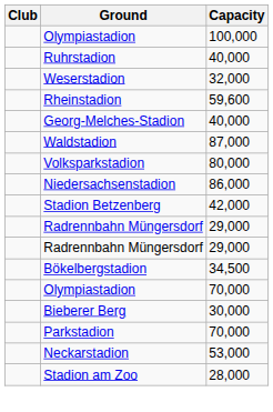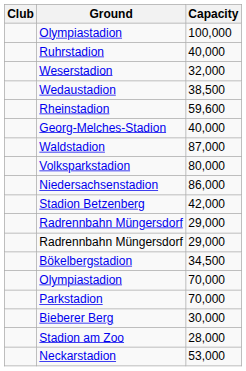 <table class="wikitable sortable">
 <tr>
 <th>Club</th>
 <th>Ground</th>
 <th>Capacity</th>
 </tr>
 <tr>
 <td></td>
 <td><a href='#'>Olympiastadion</a></td>
 <td>100,000</td>
 </tr>
 <tr>
 <td></td>
 <td><a href='#'>Ruhrstadion</a></td>
 <td>40,000</td>
 </tr>
 <tr>
 <td></td>
 <td><a href='#'>Weserstadion</a></td>
 <td>32,000</td>
+</tr>
+<tr>
+<td></td>
+<td><a href='#'>Wedaustadion</a></td>
+<td>38,500</td>
 </tr>
 <tr>
 <td></td>
 <td><a href='#'>Rheinstadion</a></td>
 <td>59,600</td>
 </tr>
 <tr>
 <td></td>
 <td><a href='#'>Georg-Melches-Stadion</a></td>
 <td>40,000</td>
 </tr>
 <tr>
 <td></td>
 <td><a href='#'>Waldstadion</a></td>
 <td>87,000</td>
 </tr>
 <tr>
 <td></td>
 <td><a href='#'>Volksparkstadion</a></td>
 <td>80,000</td>
 </tr>
 <tr>
 <td></td>
 <td><a href='#'>Niedersachsenstadion</a></td>
 <td>86,000</td>
 </tr>
 <tr>
 <td></td>
 <td><a href='#'>Stadion Betzenberg</a></td>
 <td>42,000</td>
 </tr>
 <tr>
 <td></td>
 <td><a href='#'>Radrennbahn Müngersdorf</a></td>
 <td>29,000</td>
 </tr>
 <tr>
 <td></td>
 <td>Radrennbahn Müngersdorf</td>
 <td>29,000</td>
 </tr>
 <tr>
 <td></td>
 <td><a href='#'>Bökelbergstadion</a></td>
 <td>34,500</td>
 </tr>
 <tr>
 <td></td>
 <td><a href='#'>Olympiastadion</a></td>
 <td>70,000</td>
 </tr>
 <tr>
 <td></td>
+<td><a href='#'>Parkstadion</a></td>
+<td>70,000</td>
+</tr>
+<tr>
+<td></td>
 <td><a href='#'>Bieberer Berg</a></td>
 <td>30,000</td>
 </tr>
 <tr>
 <td></td>
-<td><a href='#'>Parkstadion</a></td>
-<td>70,000</td>
+<td><a href='#'>Stadion am Zoo</a></td>
+<td>28,000</td>
 </tr>
 <tr>
 <td></td>
 <td><a href='#'>Neckarstadion</a></td>
 <td>53,000</td>
 </tr>
-<tr>
-<td></td>
-<td><a href='#'>Stadion am Zoo</a></td>
-<td>28,000</td>
-</tr>
 </table>
